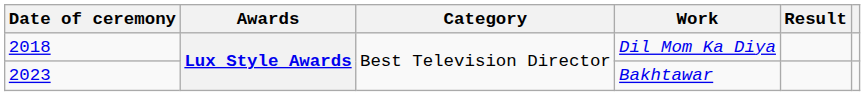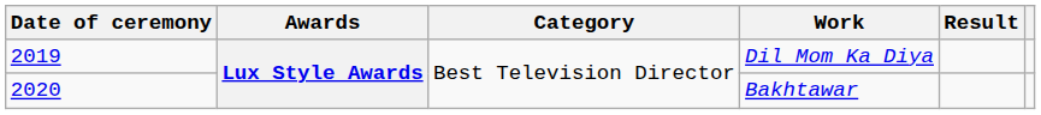 <table class="wikitable plainrowheaders">
 <tr>
 <th scope="col">Date of ceremony</th>
 <th scope="col">Awards</th>
 <th scope="col">Category</th>
 <th scope="col">Work</th>
 <th scope="col">Result</th>
 <th></th>
 </tr>
 <tr>
-<td><a href='#'>2018</a></td>
+<td><a href='#'>2019</a></td>
 <th scope="row" rowspan="2"><a href='#'>Lux Style Awards</a></th>
 <td rowspan="2">Best Television Director</td>
 <td><em><a href='#'>Dil Mom Ka Diya</a></em></td>
 <td></td>
 <td></td>
 </tr>
 <tr>
-<td><a href='#'>2023</a></td>
+<td><a href='#'>2020</a></td>
 <td><em><a href='#'>Bakhtawar</a></em></td>
 <td></td>
 <td></td>
 </tr>
 </table>
